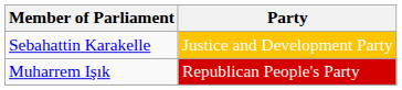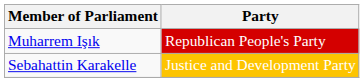 <table class="wikitable">
 <tr>
 <th>Member of Parliament</th>
 <th>Party</th>
 </tr>
 <tr>
+<td><a href='#'>Muharrem Işık</a></td>
+<td style="background:#D40000; color:white">Republican People's Party</td>
+</tr>
+<tr>
 <td><a href='#'>Sebahattin Karakelle</a></td>
 <td style="background:#FDC400; color:white">Justice and Development Party</td>
 </tr>
 <tr>
-<td><a href='#'>Muharrem Işık</a></td>
-<td style="background:#D40000; color:white">Republican People's Party</td>
-</tr>
-<tr>
 </tr>
 </table>
